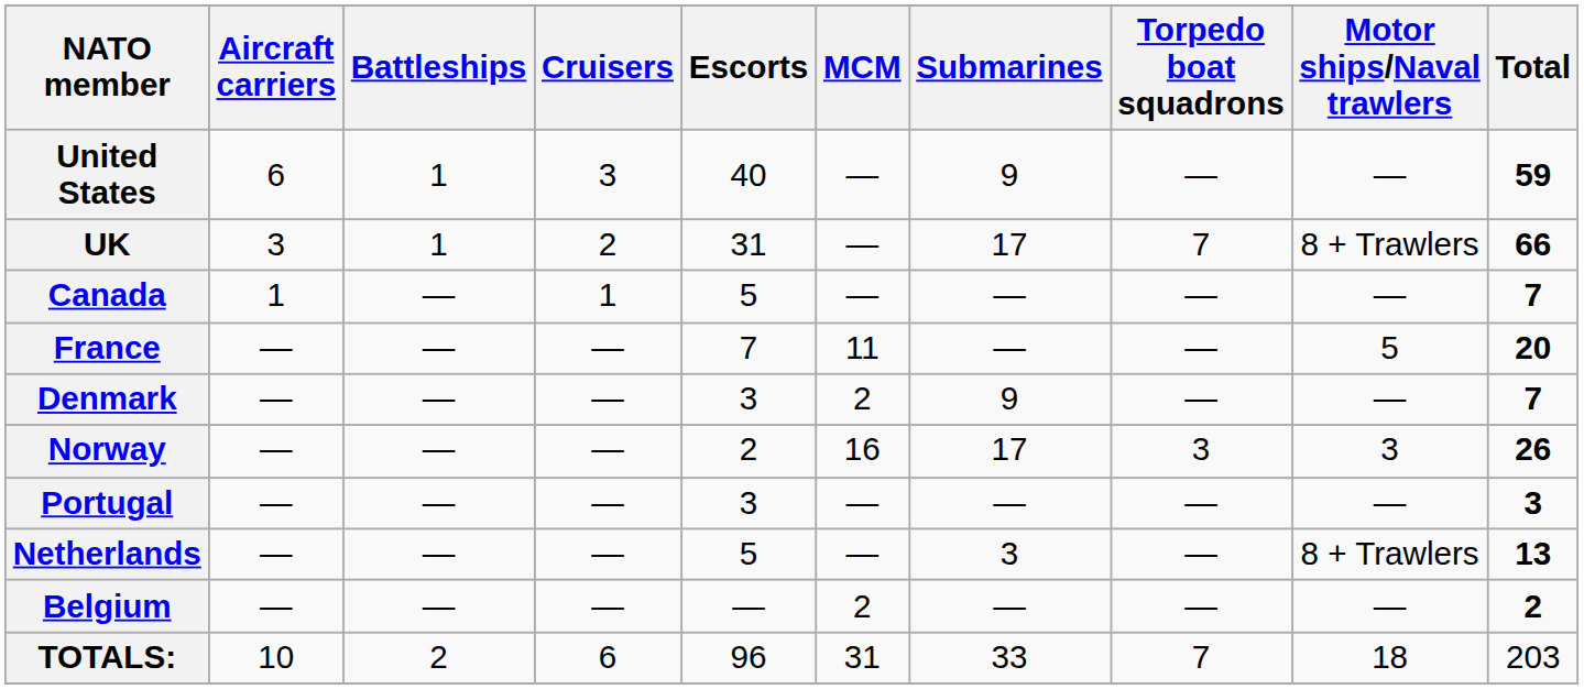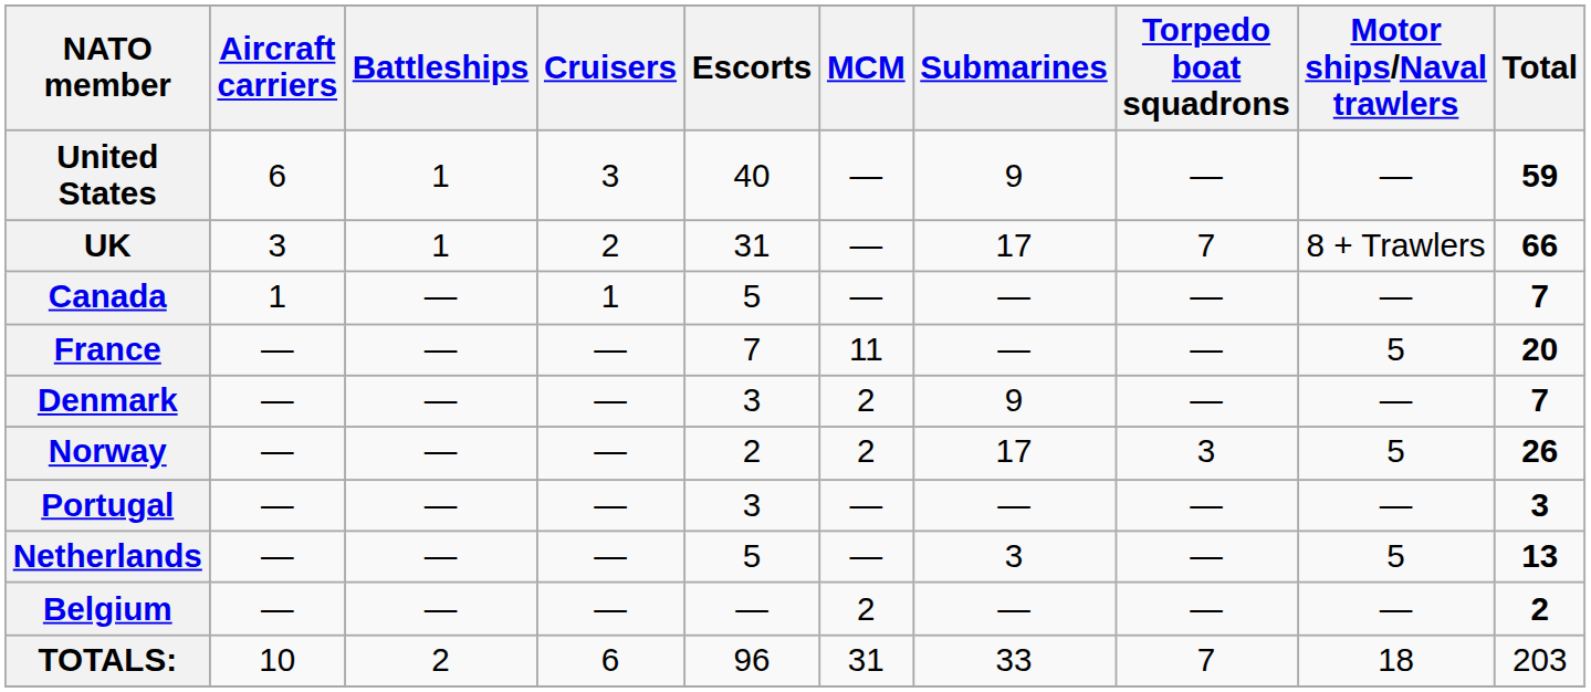 <table class="wikitable" style="text-align:center">
 <tr>
 </tr>
 <tr>
 <th>NATO member</th>
 <th align="center"><a href='#'>Aircraft carriers</a></th>
 <th align="center"><a href='#'>Battleships</a></th>
 <th align="center"><a href='#'>Cruisers</a></th>
 <th align="center">Escorts</th>
 <th align="center"><a href='#'>MCM</a></th>
 <th align="center"><a href='#'>Submarines</a></th>
 <th align="center"><a href='#'>Torpedo boat</a> squadrons</th>
 <th align="center"><a href='#'>Motor ships</a>/<a href='#'>Naval trawlers</a></th>
 <th align="center">Total</th>
 </tr>
 <tr>
 <th>United States</th>
 <td>6</td>
 <td>1</td>
 <td>3</td>
 <td>40</td>
 <td>—</td>
 <td>9</td>
 <td>—</td>
 <td>—</td>
 <td><strong>59</strong></td>
 </tr>
 <tr>
 <th>UK</th>
 <td>3</td>
 <td>1</td>
 <td>2</td>
 <td>31</td>
 <td>—</td>
 <td>17</td>
 <td>7</td>
 <td>8 + Trawlers</td>
 <td><strong>66</strong></td>
 </tr>
 <tr>
 <th><strong><a href='#'>Canada</a></strong></th>
 <td>1</td>
 <td>—</td>
 <td>1</td>
 <td>5</td>
 <td>—</td>
 <td>—</td>
 <td>—</td>
 <td>—</td>
 <td><strong>7</strong></td>
 </tr>
 <tr>
 <th><strong><a href='#'>France</a></strong></th>
 <td>—</td>
 <td>—</td>
 <td>—</td>
 <td>7</td>
 <td>11</td>
 <td>—</td>
 <td>—</td>
 <td>5</td>
 <td><strong>20</strong></td>
 </tr>
 <tr>
 <th><strong><a href='#'>Denmark</a></strong></th>
 <td>—</td>
 <td>—</td>
 <td>—</td>
 <td>3</td>
 <td>2</td>
 <td>9</td>
 <td>—</td>
 <td>—</td>
 <td><strong>7</strong></td>
 </tr>
 <tr>
 <th><strong><a href='#'>Norway</a></strong></th>
 <td>—</td>
 <td>—</td>
 <td>—</td>
 <td>2</td>
-<td>16</td>
+<td>2</td>
 <td>17</td>
 <td>3</td>
-<td>3</td>
+<td>5</td>
 <td><strong>26</strong></td>
 </tr>
 <tr>
 <th><strong><a href='#'>Portugal</a></strong></th>
 <td>—</td>
 <td>—</td>
 <td>—</td>
 <td>3</td>
 <td>—</td>
 <td>—</td>
 <td>—</td>
 <td>—</td>
 <td><strong>3</strong></td>
 </tr>
 <tr>
 <th><strong><a href='#'>Netherlands</a></strong></th>
 <td>—</td>
 <td>—</td>
 <td>—</td>
 <td>5</td>
 <td>—</td>
 <td>3</td>
 <td>—</td>
-<td>8 + Trawlers</td>
+<td>5</td>
 <td><strong>13</strong></td>
 </tr>
 <tr>
 <th><strong><a href='#'>Belgium</a></strong></th>
 <td>—</td>
 <td>—</td>
 <td>—</td>
 <td>—</td>
 <td>2</td>
 <td>—</td>
 <td>—</td>
 <td>—</td>
 <td><strong>2</strong></td>
 </tr>
 <tr>
 <th>TOTALS:</th>
 <td>10</td>
 <td>2</td>
 <td>6</td>
 <td>96</td>
 <td>31</td>
 <td>33</td>
 <td>7</td>
 <td>18</td>
 <td>203</td>
 </tr>
 <tr>
 </tr>
 </table>
